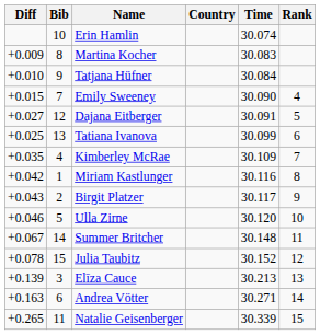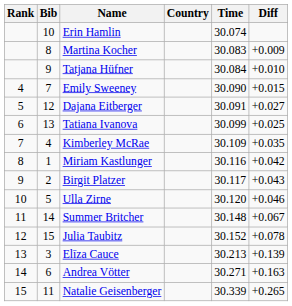 <table class="wikitable sortable" style="text-align:center">
 <tr>
-<th>Diff</th>
+<th>Rank</th>
 <th>Bib</th>
 <th>Name</th>
 <th>Country</th>
 <th>Time</th>
-<th>Rank</th>
+<th>Diff</th>
 </tr>
 <tr>
 <td></td>
 <td>10</td>
 <td align=left><a href='#'>Erin Hamlin</a></td>
 <td align=left></td>
 <td>30.074</td>
 <td></td>
 </tr>
 <tr>
-<td>+0.009</td>
+<td></td>
 <td>8</td>
 <td align=left><a href='#'>Martina Kocher</a></td>
 <td align=left></td>
 <td>30.083</td>
-<td></td>
+<td>+0.009</td>
 </tr>
 <tr>
-<td>+0.010</td>
+<td></td>
 <td>9</td>
 <td align=left><a href='#'>Tatjana Hüfner</a></td>
 <td align=left></td>
 <td>30.084</td>
-<td></td>
+<td>+0.010</td>
 </tr>
 <tr>
-<td>+0.015</td>
+<td>4</td>
 <td>7</td>
 <td align=left><a href='#'>Emily Sweeney</a></td>
 <td align=left></td>
 <td>30.090</td>
-<td>4</td>
+<td>+0.015</td>
 </tr>
 <tr>
-<td>+0.027</td>
+<td>5</td>
 <td>12</td>
 <td align=left><a href='#'>Dajana Eitberger</a></td>
 <td align=left></td>
 <td>30.091</td>
-<td>5</td>
+<td>+0.027</td>
 </tr>
 <tr>
-<td>+0.025</td>
+<td>6</td>
 <td>13</td>
 <td align=left><a href='#'>Tatiana Ivanova</a></td>
 <td align=left></td>
 <td>30.099</td>
-<td>6</td>
+<td>+0.025</td>
 </tr>
 <tr>
-<td>+0.035</td>
+<td>7</td>
 <td>4</td>
 <td align=left><a href='#'>Kimberley McRae</a></td>
 <td align=left></td>
 <td>30.109</td>
-<td>7</td>
+<td>+0.035</td>
 </tr>
 <tr>
-<td>+0.042</td>
+<td>8</td>
 <td>1</td>
 <td align=left><a href='#'>Miriam Kastlunger</a></td>
 <td align=left></td>
 <td>30.116</td>
-<td>8</td>
+<td>+0.042</td>
 </tr>
 <tr>
-<td>+0.043</td>
+<td>9</td>
 <td>2</td>
 <td align=left><a href='#'>Birgit Platzer</a></td>
 <td align=left></td>
 <td>30.117</td>
-<td>9</td>
+<td>+0.043</td>
 </tr>
 <tr>
-<td>+0.046</td>
+<td>10</td>
 <td>5</td>
 <td align=left><a href='#'>Ulla Zirne</a></td>
 <td align=left></td>
 <td>30.120</td>
-<td>10</td>
+<td>+0.046</td>
 </tr>
 <tr>
-<td>+0.067</td>
+<td>11</td>
 <td>14</td>
 <td align=left><a href='#'>Summer Britcher</a></td>
 <td align=left></td>
 <td>30.148</td>
-<td>11</td>
+<td>+0.067</td>
 </tr>
 <tr>
-<td>+0.078</td>
+<td>12</td>
 <td>15</td>
 <td align=left><a href='#'>Julia Taubitz</a></td>
 <td align=left></td>
 <td>30.152</td>
-<td>12</td>
+<td>+0.078</td>
 </tr>
 <tr>
-<td>+0.139</td>
+<td>13</td>
 <td>3</td>
 <td align=left><a href='#'>Elīza Cauce</a></td>
 <td align=left></td>
 <td>30.213</td>
-<td>13</td>
+<td>+0.139</td>
 </tr>
 <tr>
-<td>+0.163</td>
+<td>14</td>
 <td>6</td>
 <td align=left><a href='#'>Andrea Vötter</a></td>
 <td align=left></td>
 <td>30.271</td>
-<td>14</td>
+<td>+0.163</td>
 </tr>
 <tr>
-<td>+0.265</td>
+<td>15</td>
 <td>11</td>
 <td align=left><a href='#'>Natalie Geisenberger</a></td>
 <td align=left></td>
 <td>30.339</td>
-<td>15</td>
+<td>+0.265</td>
 </tr>
 </table>
